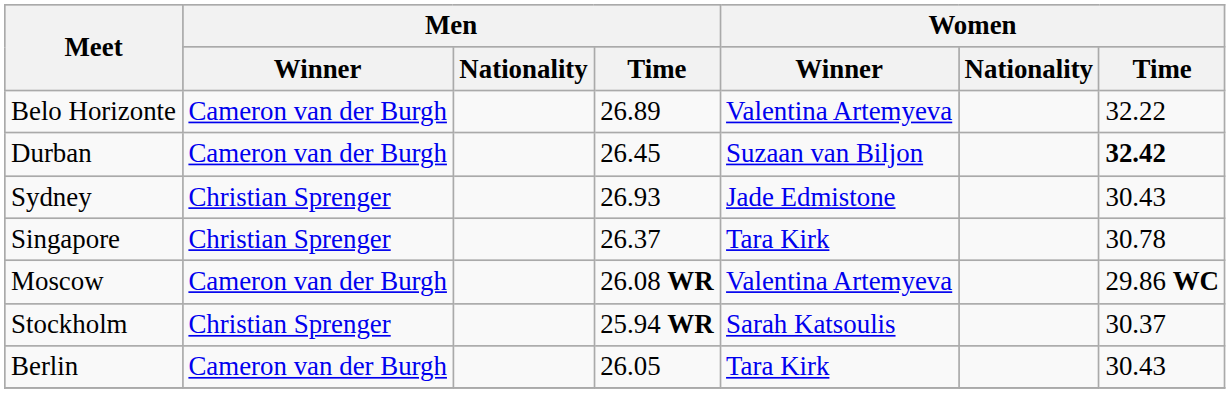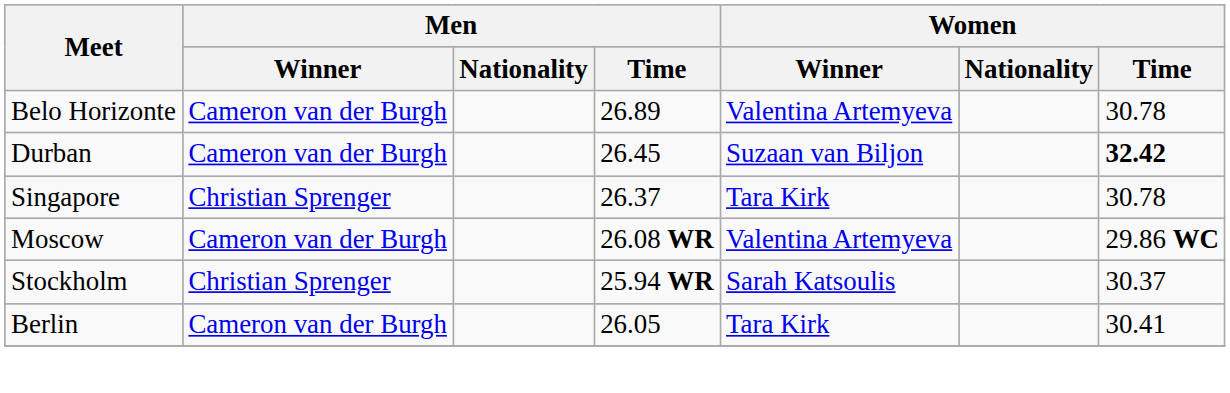 <table class="wikitable">
 <tr>
 <th rowspan="2">Meet</th>
 <th colspan="3">Men</th>
 <th colspan="3">Women</th>
 </tr>
 <tr>
 <th>Winner</th>
 <th>Nationality</th>
 <th>Time</th>
 <th>Winner</th>
 <th>Nationality</th>
 <th>Time</th>
 </tr>
 <tr>
 <td>Belo Horizonte</td>
 <td><a href='#'>Cameron van der Burgh</a></td>
 <td></td>
 <td>26.89</td>
 <td><a href='#'>Valentina Artemyeva</a></td>
 <td></td>
-<td>32.22</td>
+<td>30.78</td>
 </tr>
 <tr>
 <td>Durban</td>
 <td><a href='#'>Cameron van der Burgh</a></td>
 <td></td>
 <td>26.45</td>
 <td><a href='#'>Suzaan van Biljon</a></td>
 <td></td>
 <td><strong>32.42</strong></td>
-</tr>
-<tr>
-<td>Sydney</td>
-<td><a href='#'>Christian Sprenger</a></td>
-<td></td>
-<td>26.93</td>
-<td><a href='#'>Jade Edmistone</a></td>
-<td></td>
-<td>30.43</td>
 </tr>
 <tr>
 <td>Singapore</td>
 <td><a href='#'>Christian Sprenger</a></td>
 <td></td>
 <td>26.37</td>
 <td><a href='#'>Tara Kirk</a></td>
 <td></td>
 <td>30.78</td>
 </tr>
 <tr>
 <td>Moscow</td>
 <td><a href='#'>Cameron van der Burgh</a></td>
 <td></td>
 <td>26.08 <strong>WR</strong></td>
 <td><a href='#'>Valentina Artemyeva</a></td>
 <td></td>
 <td>29.86 <strong>WC</strong></td>
 </tr>
 <tr>
 <td>Stockholm</td>
 <td><a href='#'>Christian Sprenger</a></td>
 <td></td>
 <td>25.94 <strong>WR</strong></td>
 <td><a href='#'>Sarah Katsoulis</a></td>
 <td></td>
 <td>30.37</td>
 </tr>
 <tr>
 <td>Berlin</td>
 <td><a href='#'>Cameron van der Burgh</a></td>
 <td></td>
 <td>26.05</td>
 <td><a href='#'>Tara Kirk</a></td>
 <td></td>
-<td>30.43</td>
+<td>30.41</td>
 </tr>
 <tr>
 </tr>
 </table>
